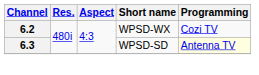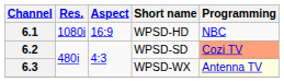 <table class="wikitable">
 <tr>
 <th><a href='#'>Channel</a></th>
 <th><a href='#'>Res.</a></th>
 <th><a href='#'>Aspect</a></th>
 <th>Short name</th>
 <th>Programming</th>
 </tr>
 <tr>
+<th scope = "row">6.1</th>
+<td><a href='#'>1080i</a></td>
+<td><a href='#'>16:9</a></td>
+<td>WPSD-HD</td>
+<td><a href='#'>NBC</a></td>
+</tr>
+<tr>
 <th scope = "row">6.2</th>
 <td rowspan=2><a href='#'>480i</a></td>
 <td rowspan=2><a href='#'>4:3</a></td>
-<td>WPSD-WX</td>
-<td><a href='#'>Cozi TV</a></td>
+<td>WPSD-SD</td>
+<td style="background: lightsalmon;"><a href='#'>Cozi TV</a></td>
 </tr>
 <tr>
 <th scope = "row">6.3</th>
-<td>WPSD-SD</td>
+<td>WPSD-WX</td>
 <td style="background: lightyellow;"><a href='#'>Antenna TV</a></td>
 </tr>
 <tr>
 </tr>
 </table>
